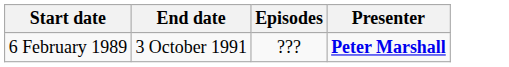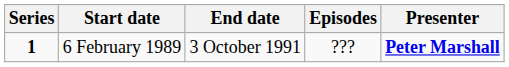 <table class="wikitable" style="text-align:center;">
 <tr>
+<th>Series</th>
 <th>Start date</th>
 <th>End date</th>
 <th>Episodes</th>
 <th>Presenter</th>
 </tr>
 <tr>
+<td><strong>1</strong></td>
 <td>6 February 1989</td>
 <td>3 October 1991</td>
 <td>???</td>
 <td><strong><a href='#'>Peter Marshall</a></strong></td>
 </tr>
 </table>
